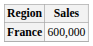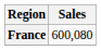 <table class="wikitable sortable plainrowheaders">
 <tr>
 <th scope="col">Region</th>
 <th scope="col">Sales</th>
 </tr>
 <tr>
 <th scope="row">France</th>
-<td>600,000</td>
+<td>600,080</td>
 </tr>
 <tr>
 </tr>
 </table>
